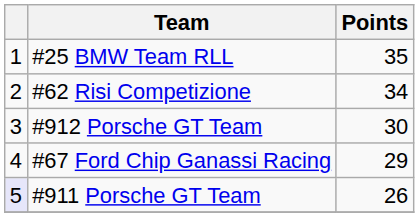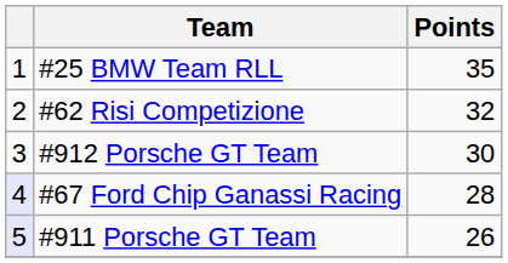 <table class="wikitable" style="font-size: 95%;">
 <tr>
 <th scope="col"></th>
 <th scope="col">Team</th>
 <th scope="col">Points</th>
 </tr>
 <tr>
 <td align=center>1</td>
 <td> #25 <a href='#'>BMW Team RLL</a></td>
 <td align=right>35</td>
 </tr>
 <tr>
 <td align=center>2</td>
 <td> #62 <a href='#'>Risi Competizione</a></td>
-<td align=right>34</td>
+<td align=right>32</td>
 </tr>
 <tr>
 <td align=center>3</td>
 <td> #912 <a href='#'>Porsche GT Team</a></td>
 <td align=right>30</td>
 </tr>
 <tr>
-<td align=center>4</td>
+<td align=center style="background: lavender;">4</td>
 <td> #67 <a href='#'>Ford Chip Ganassi Racing</a></td>
-<td align=right>29</td>
+<td align=right>28</td>
 </tr>
 <tr>
 <td align=center style="background: lavender;">5</td>
 <td> #911 <a href='#'>Porsche GT Team</a></td>
 <td align=right>26</td>
 </tr>
 <tr>
 </tr>
 </table>
